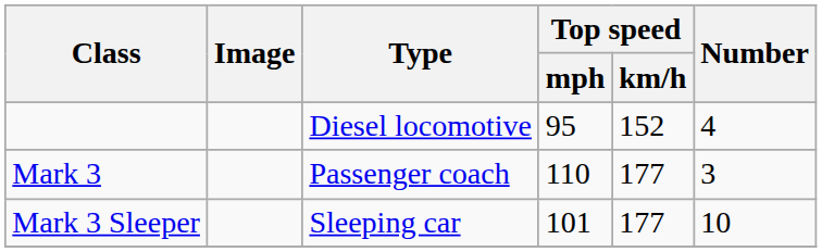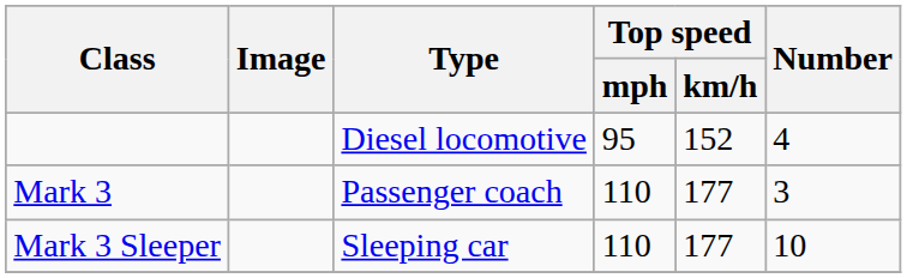 <table class="wikitable" border="1">
 <tr style="background:#f9f9f9;">
 <th rowspan="2">Class</th>
 <th rowspan="2">Image</th>
 <th rowspan="2">Type</th>
 <th colspan="2">Top speed</th>
 <th rowspan="2">Number</th>
 </tr>
 <tr style="background:#f9f9f;">
 <th>mph</th>
 <th>km/h</th>
 </tr>
 <tr>
 <td></td>
 <td></td>
 <td><a href='#'>Diesel locomotive</a></td>
 <td>95</td>
 <td>152</td>
 <td>4</td>
 </tr>
 <tr>
 <td><a href='#'>Mark 3</a></td>
 <td><br></td>
 <td><a href='#'>Passenger coach</a></td>
 <td>110</td>
 <td>177</td>
 <td>3</td>
 </tr>
 <tr>
 <td><a href='#'>Mark 3 Sleeper</a></td>
 <td></td>
 <td><a href='#'>Sleeping car</a></td>
-<td>101</td>
+<td>110</td>
 <td>177</td>
 <td>10</td>
 </tr>
 <tr>
 </tr>
 </table>
